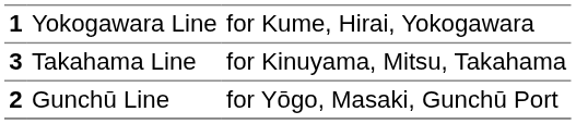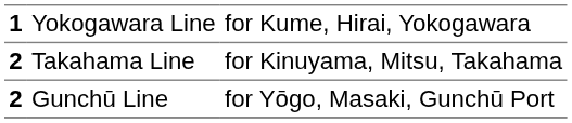 <table border="1" cellspacing="0" cellpadding="3" frame="hsides" rules="rows">
 <tr>
 <td><strong>1</strong></td>
 <td> Yokogawara Line</td>
 <td>for Kume, Hirai, Yokogawara</td>
 </tr>
 <tr>
-<td><strong>3</strong></td>
+<td><strong>2</strong></td>
 <td> Takahama Line</td>
 <td>for Kinuyama, Mitsu, Takahama</td>
 </tr>
 <tr>
 <td><strong>2</strong></td>
 <td> Gunchū Line</td>
 <td>for Yōgo, Masaki, Gunchū Port</td>
 </tr>
 <tr>
 </tr>
 </table>
